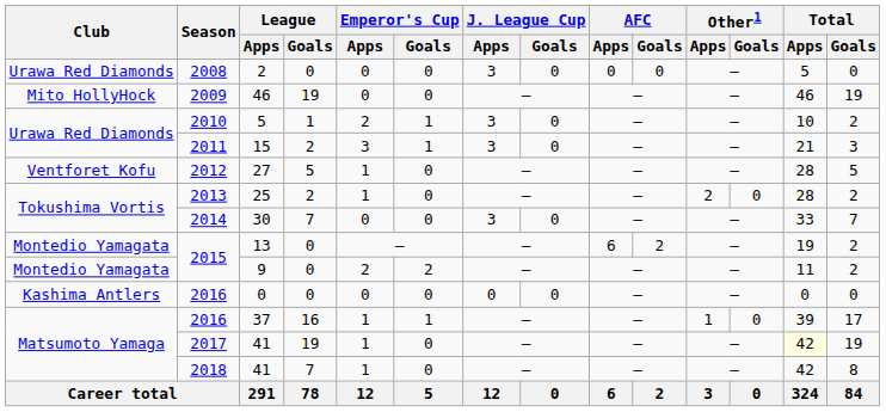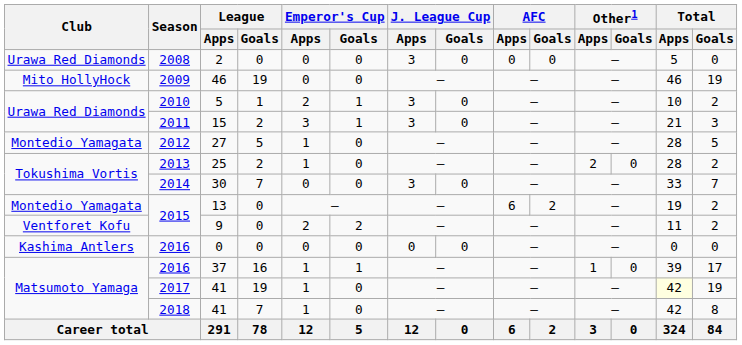 <table class="wikitable" style="text-align:center;">
 <tr>
 <th rowspan="2">Club</th>
 <th rowspan="2">Season</th>
 <th colspan="2">League</th>
 <th colspan="2"><a href='#'>Emperor's Cup</a></th>
 <th colspan="2"><a href='#'>J. League Cup</a></th>
 <th colspan="2"><a href='#'>AFC</a></th>
 <th colspan="2">Other<sup><a href='#'>1</a></sup></th>
 <th colspan="2">Total</th>
 </tr>
 <tr>
 <th>Apps</th>
 <th>Goals</th>
 <th>Apps</th>
 <th>Goals</th>
 <th>Apps</th>
 <th>Goals</th>
 <th>Apps</th>
 <th>Goals</th>
 <th>Apps</th>
 <th>Goals</th>
 <th>Apps</th>
 <th>Goals</th>
 </tr>
 <tr>
 <td><a href='#'>Urawa Red Diamonds</a></td>
 <td><a href='#'>2008</a></td>
 <td>2</td>
 <td>0</td>
 <td>0</td>
 <td>0</td>
 <td>3</td>
 <td>0</td>
 <td>0</td>
 <td>0</td>
 <td colspan="2">–</td>
 <td>5</td>
 <td>0</td>
 </tr>
 <tr>
 <td><a href='#'>Mito HollyHock</a></td>
 <td><a href='#'>2009</a></td>
 <td>46</td>
 <td>19</td>
 <td>0</td>
 <td>0</td>
 <td colspan="2">–</td>
 <td colspan="2">–</td>
 <td colspan="2">–</td>
 <td>46</td>
 <td>19</td>
 </tr>
 <tr>
 <td rowspan="2"><a href='#'>Urawa Red Diamonds</a></td>
 <td><a href='#'>2010</a></td>
 <td>5</td>
 <td>1</td>
 <td>2</td>
 <td>1</td>
 <td>3</td>
 <td>0</td>
 <td colspan="2">–</td>
 <td colspan="2">–</td>
 <td>10</td>
 <td>2</td>
 </tr>
 <tr>
 <td><a href='#'>2011</a></td>
 <td>15</td>
 <td>2</td>
 <td>3</td>
 <td>1</td>
 <td>3</td>
 <td>0</td>
 <td colspan="2">–</td>
 <td colspan="2">–</td>
 <td>21</td>
 <td>3</td>
 </tr>
 <tr>
-<td><a href='#'>Ventforet Kofu</a></td>
+<td><a href='#'>Montedio Yamagata</a></td>
 <td><a href='#'>2012</a></td>
 <td>27</td>
 <td>5</td>
 <td>1</td>
 <td>0</td>
 <td colspan="2">–</td>
 <td colspan="2">–</td>
 <td colspan="2">–</td>
 <td>28</td>
 <td>5</td>
 </tr>
 <tr>
 <td rowspan="2"><a href='#'>Tokushima Vortis</a></td>
 <td><a href='#'>2013</a></td>
 <td>25</td>
 <td>2</td>
 <td>1</td>
 <td>0</td>
 <td colspan="2">–</td>
 <td colspan="2">–</td>
 <td>2</td>
 <td>0</td>
 <td>28</td>
 <td>2</td>
 </tr>
 <tr>
 <td><a href='#'>2014</a></td>
 <td>30</td>
 <td>7</td>
 <td>0</td>
 <td>0</td>
 <td>3</td>
 <td>0</td>
 <td colspan="2">–</td>
 <td colspan="2">–</td>
 <td>33</td>
 <td>7</td>
 </tr>
 <tr>
 <td><a href='#'>Montedio Yamagata</a></td>
 <td rowspan="2"><a href='#'>2015</a></td>
 <td>13</td>
 <td>0</td>
 <td colspan="2">–</td>
 <td colspan="2">–</td>
 <td>6</td>
 <td>2</td>
 <td colspan="2">–</td>
 <td>19</td>
 <td>2</td>
 </tr>
 <tr>
-<td><a href='#'>Montedio Yamagata</a></td>
+<td><a href='#'>Ventforet Kofu</a></td>
 <td>9</td>
 <td>0</td>
 <td>2</td>
 <td>2</td>
 <td colspan="2">–</td>
 <td colspan="2">–</td>
 <td colspan="2">–</td>
 <td>11</td>
 <td>2</td>
 </tr>
 <tr>
 <td><a href='#'>Kashima Antlers</a></td>
 <td><a href='#'>2016</a></td>
 <td>0</td>
 <td>0</td>
 <td>0</td>
 <td>0</td>
 <td>0</td>
 <td>0</td>
 <td colspan="2">–</td>
 <td colspan="2">–</td>
 <td>0</td>
 <td>0</td>
 </tr>
 <tr>
 <td rowspan="3"><a href='#'>Matsumoto Yamaga</a></td>
 <td><a href='#'>2016</a></td>
 <td>37</td>
 <td>16</td>
 <td>1</td>
 <td>1</td>
 <td colspan="2">–</td>
 <td colspan="2">–</td>
 <td>1</td>
 <td>0</td>
 <td>39</td>
 <td>17</td>
 </tr>
 <tr>
 <td><a href='#'>2017</a></td>
 <td>41</td>
 <td>19</td>
 <td>1</td>
 <td>0</td>
 <td colspan="2">–</td>
 <td colspan="2">–</td>
 <td colspan="2">–</td>
 <td style="background: lightyellow;">42</td>
 <td>19</td>
 </tr>
 <tr>
 <td><a href='#'>2018</a></td>
 <td>41</td>
 <td>7</td>
 <td>1</td>
 <td>0</td>
 <td colspan="2">–</td>
 <td colspan="2">–</td>
 <td colspan="2">–</td>
 <td>42</td>
 <td>8</td>
 </tr>
 <tr>
 <th colspan="2">Career total</th>
 <th>291</th>
 <th>78</th>
 <th>12</th>
 <th>5</th>
 <th>12</th>
 <th>0</th>
 <th>6</th>
 <th>2</th>
 <th>3</th>
 <th>0</th>
 <th>324</th>
 <th>84</th>
 </tr>
 </table>
